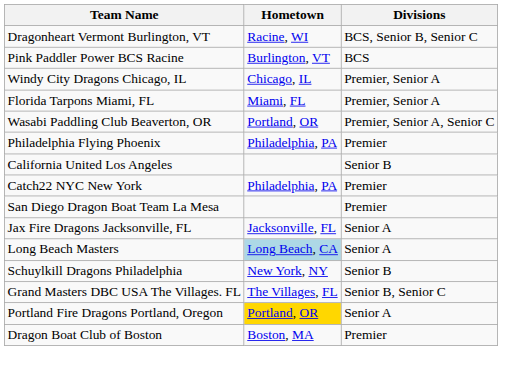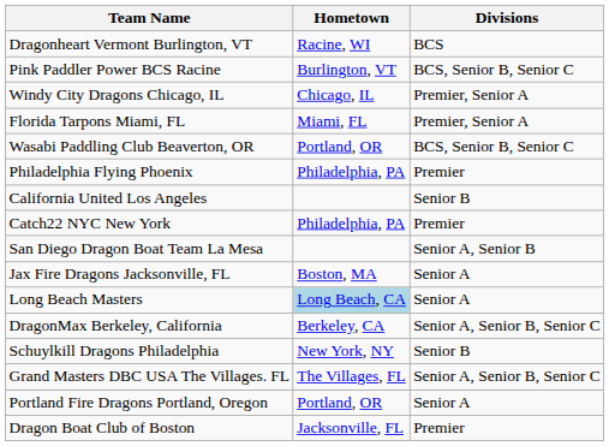 <table class="wikitable sortable">
 <tr>
 <th>Team Name</th>
 <th>Hometown</th>
 <th>Divisions</th>
 </tr>
 <tr>
 <td>Dragonheart Vermont Burlington, VT</td>
 <td><a href='#'>Racine</a>, <a href='#'>WI</a></td>
-<td>BCS, Senior B, Senior C</td>
+<td>BCS</td>
 </tr>
 <tr>
 <td>Pink Paddler Power BCS Racine</td>
 <td><a href='#'>Burlington</a>, <a href='#'>VT</a></td>
-<td>BCS</td>
+<td>BCS, Senior B, Senior C</td>
 </tr>
 <tr>
 <td>Windy City Dragons Chicago, IL</td>
 <td><a href='#'>Chicago</a>, <a href='#'>IL</a></td>
 <td>Premier, Senior A</td>
 </tr>
 <tr>
 <td>Florida Tarpons Miami, FL</td>
 <td><a href='#'>Miami</a>, <a href='#'>FL</a></td>
 <td>Premier, Senior A</td>
 </tr>
 <tr>
 <td>Wasabi Paddling Club Beaverton, OR</td>
 <td><a href='#'>Portland</a>, <a href='#'>OR</a></td>
-<td>Premier, Senior A, Senior C</td>
+<td>BCS, Senior B, Senior C</td>
 </tr>
 <tr>
 <td>Philadelphia Flying Phoenix</td>
 <td><a href='#'>Philadelphia</a>, <a href='#'>PA</a></td>
 <td>Premier</td>
 </tr>
 <tr>
 <td>California United Los Angeles</td>
 <td></td>
 <td>Senior B</td>
 </tr>
 <tr>
 <td>Catch22 NYC New York</td>
 <td><a href='#'>Philadelphia</a>, <a href='#'>PA</a></td>
 <td>Premier</td>
 </tr>
 <tr>
 <td>San Diego Dragon Boat Team La Mesa</td>
 <td></td>
-<td>Premier</td>
+<td>Senior A, Senior B</td>
 </tr>
 <tr>
 <td>Jax Fire Dragons Jacksonville, FL</td>
-<td><a href='#'>Jacksonville</a>, <a href='#'>FL</a></td>
+<td><a href='#'>Boston</a>, <a href='#'>MA</a></td>
 <td>Senior A</td>
 </tr>
 <tr>
 <td>Long Beach Masters</td>
 <td style="background: lightblue;"><a href='#'>Long Beach</a>, <a href='#'>CA</a></td>
 <td>Senior A</td>
+</tr>
+<tr>
+<td>DragonMax Berkeley, California</td>
+<td><a href='#'>Berkeley</a>, <a href='#'>CA</a></td>
+<td>Senior A, Senior B, Senior C</td>
 </tr>
 <tr>
 <td>Schuylkill Dragons Philadelphia</td>
 <td><a href='#'>New York</a>, <a href='#'>NY</a></td>
 <td>Senior B</td>
 </tr>
 <tr>
 <td>Grand Masters DBC USA The Villages. FL</td>
 <td><a href='#'>The Villages</a>, <a href='#'>FL</a></td>
-<td>Senior B, Senior C</td>
+<td>Senior A, Senior B, Senior C</td>
 </tr>
 <tr>
 <td>Portland Fire Dragons Portland, Oregon</td>
-<td style="background: gold;"><a href='#'>Portland</a>, <a href='#'>OR</a></td>
+<td><a href='#'>Portland</a>, <a href='#'>OR</a></td>
 <td>Senior A</td>
 </tr>
 <tr>
 <td>Dragon Boat Club of Boston</td>
-<td><a href='#'>Boston</a>, <a href='#'>MA</a></td>
+<td><a href='#'>Jacksonville</a>, <a href='#'>FL</a></td>
 <td>Premier</td>
 </tr>
 </table>
